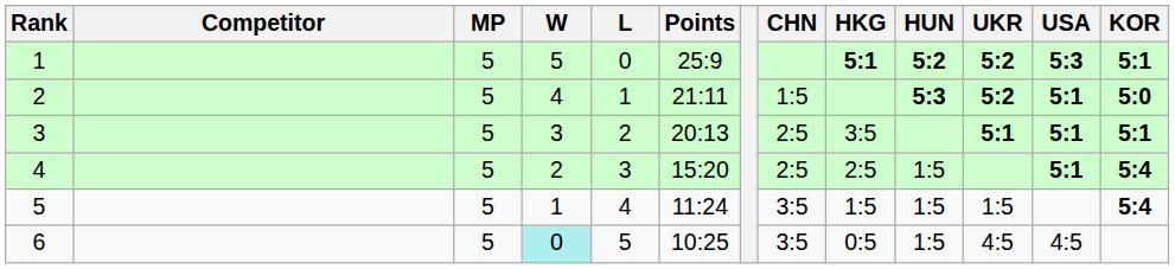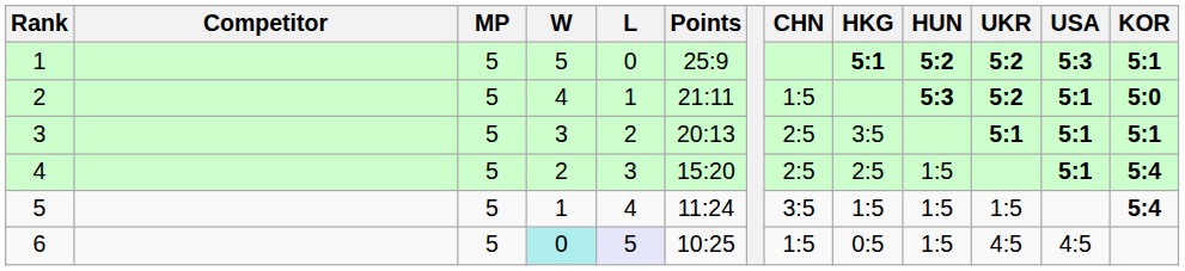 <table class="wikitable" style="text-align:center">
 <tr>
 <th>Rank</th>
 <th style="width:16em">Competitor</th>
 <th style="width:2.5em">MP</th>
 <th style="width:2.5em">W</th>
 <th style="width:2.5em">L</th>
 <th>Points</th>
 <th rowspan="7"> </th>
 <th style="width:2.5em">CHN</th>
 <th style="width:2.5em">HKG</th>
 <th style="width:2.5em">HUN</th>
 <th style="width:2.5em">UKR</th>
 <th style="width:2.5em">USA</th>
 <th style="width:2.5em">KOR</th>
 </tr>
 <tr style="background:#cfc;">
 <td>1</td>
 <td style="text-align:left"></td>
 <td>5</td>
 <td>5</td>
 <td>0</td>
 <td>25:9</td>
 <td></td>
 <td><strong>5:1</strong></td>
 <td><strong>5:2</strong></td>
 <td><strong>5:2</strong></td>
 <td><strong>5:3</strong></td>
 <td><strong>5:1</strong></td>
 </tr>
 <tr style="background:#cfc;">
 <td>2</td>
 <td style="text-align:left"></td>
 <td>5</td>
 <td>4</td>
 <td>1</td>
 <td>21:11</td>
 <td>1:5</td>
 <td></td>
 <td><strong>5:3</strong></td>
 <td><strong>5:2</strong></td>
 <td><strong>5:1</strong></td>
 <td><strong>5:0</strong></td>
 </tr>
 <tr style="background:#cfc;">
 <td>3</td>
 <td style="text-align:left"></td>
 <td>5</td>
 <td>3</td>
 <td>2</td>
 <td>20:13</td>
 <td>2:5</td>
 <td>3:5</td>
 <td></td>
 <td><strong>5:1</strong></td>
 <td><strong>5:1</strong></td>
 <td><strong>5:1</strong></td>
 </tr>
 <tr style="background:#cfc;">
 <td>4</td>
 <td style="text-align:left"></td>
 <td>5</td>
 <td>2</td>
 <td>3</td>
 <td>15:20</td>
 <td>2:5</td>
 <td>2:5</td>
 <td>1:5</td>
 <td></td>
 <td><strong>5:1</strong></td>
 <td><strong>5:4</strong></td>
 </tr>
 <tr>
 <td>5</td>
 <td style="text-align:left"></td>
 <td>5</td>
 <td>1</td>
 <td>4</td>
 <td>11:24</td>
 <td>3:5</td>
 <td>1:5</td>
 <td>1:5</td>
 <td>1:5</td>
 <td></td>
 <td><strong>5:4</strong></td>
 </tr>
 <tr>
 <td>6</td>
 <td style="text-align:left"></td>
 <td>5</td>
 <td style="background: paleturquoise;">0</td>
-<td>5</td>
+<td style="background: lavender;">5</td>
 <td>10:25</td>
-<td>3:5</td>
+<td>1:5</td>
 <td>0:5</td>
 <td>1:5</td>
 <td>4:5</td>
 <td>4:5</td>
 <td></td>
 </tr>
 </table>
